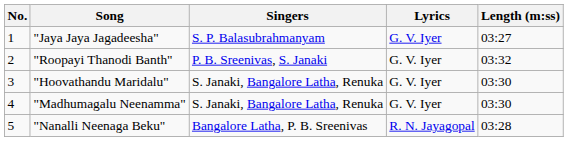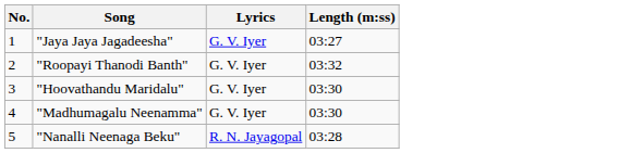 <table class="wikitable" style="font-size:95%;">
 <tr>
 <th>No.</th>
 <th>Song</th>
-<th>Singers</th>
 <th>Lyrics</th>
 <th>Length (m:ss)</th>
 </tr>
 <tr>
 <td>1</td>
 <td>"Jaya Jaya Jagadeesha"</td>
-<td><a href='#'>S. P. Balasubrahmanyam</a></td>
 <td><a href='#'>G. V. Iyer</a></td>
 <td>03:27</td>
 </tr>
 <tr>
 <td>2</td>
 <td>"Roopayi Thanodi Banth"</td>
-<td><a href='#'>P. B. Sreenivas</a>, <a href='#'>S. Janaki</a></td>
 <td>G. V. Iyer</td>
 <td>03:32</td>
 </tr>
 <tr>
 <td>3</td>
 <td>"Hoovathandu Maridalu"</td>
-<td>S. Janaki, <a href='#'>Bangalore Latha</a>, Renuka</td>
 <td>G. V. Iyer</td>
 <td>03:30</td>
 </tr>
 <tr>
 <td>4</td>
 <td>"Madhumagalu Neenamma"</td>
-<td>S. Janaki, <a href='#'>Bangalore Latha</a>, Renuka</td>
 <td>G. V. Iyer</td>
 <td>03:30</td>
 </tr>
 <tr>
 <td>5</td>
 <td>"Nanalli Neenaga Beku"</td>
-<td><a href='#'>Bangalore Latha</a>, P. B. Sreenivas</td>
 <td><a href='#'>R. N. Jayagopal</a></td>
 <td>03:28</td>
 </tr>
 </table>
